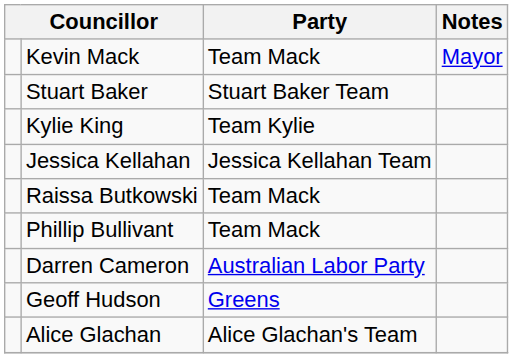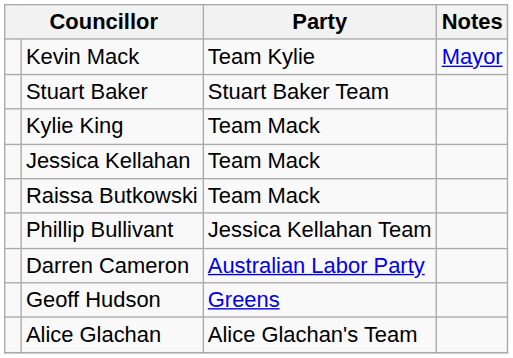 <table class="wikitable">
 <tr>
 <th colspan="2">Councillor</th>
 <th>Party</th>
 <th>Notes</th>
 </tr>
 <tr>
 <td> </td>
 <td>Kevin Mack</td>
-<td>Team Mack</td>
+<td>Team Kylie</td>
 <td><a href='#'>Mayor</a></td>
 </tr>
 <tr>
 <td> </td>
 <td>Stuart Baker</td>
 <td>Stuart Baker Team</td>
 <td></td>
 </tr>
 <tr>
 <td> </td>
 <td>Kylie King</td>
-<td>Team Kylie</td>
+<td>Team Mack</td>
 <td></td>
 </tr>
 <tr>
 <td> </td>
 <td>Jessica Kellahan</td>
-<td>Jessica Kellahan Team</td>
+<td>Team Mack</td>
 <td></td>
 </tr>
 <tr>
 <td> </td>
 <td>Raissa Butkowski</td>
 <td>Team Mack</td>
 <td></td>
 </tr>
 <tr>
 <td> </td>
 <td>Phillip Bullivant</td>
-<td>Team Mack</td>
+<td>Jessica Kellahan Team</td>
 <td></td>
 </tr>
 <tr>
 <td> </td>
 <td>Darren Cameron</td>
 <td><a href='#'>Australian Labor Party</a></td>
 <td></td>
 </tr>
 <tr>
 <td> </td>
 <td>Geoff Hudson</td>
 <td><a href='#'>Greens</a></td>
 <td></td>
 </tr>
 <tr>
 <td> </td>
 <td>Alice Glachan</td>
 <td>Alice Glachan's Team</td>
 <td></td>
 </tr>
 <tr>
 </tr>
 </table>
